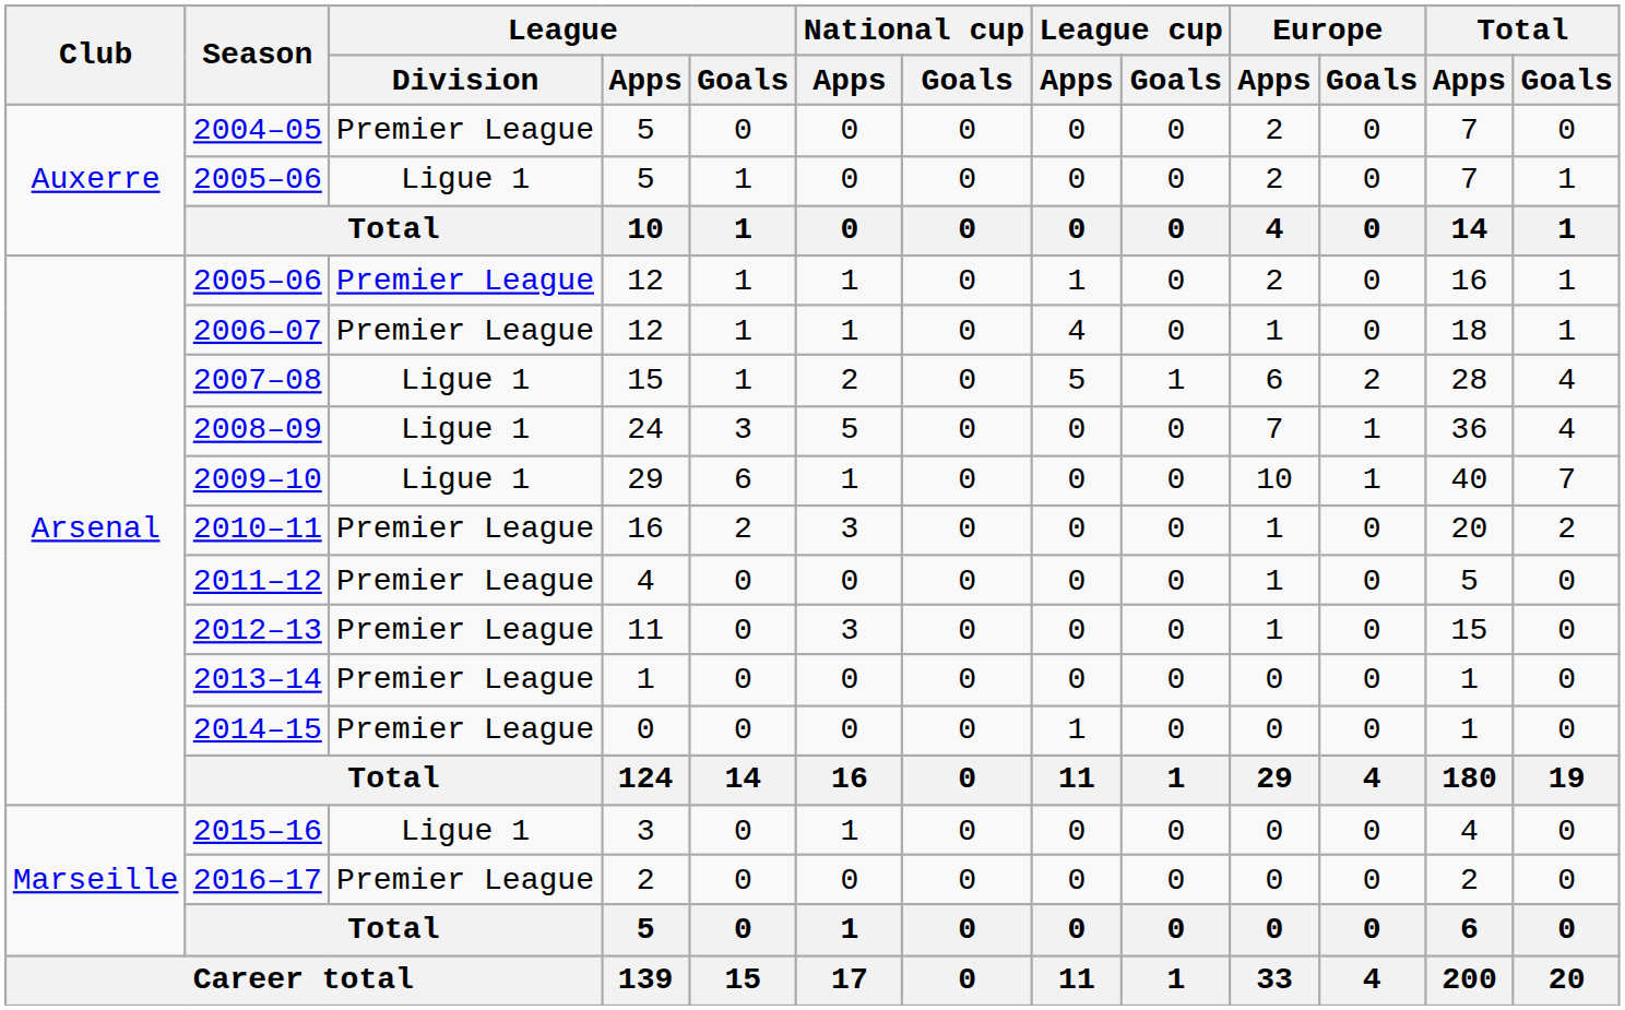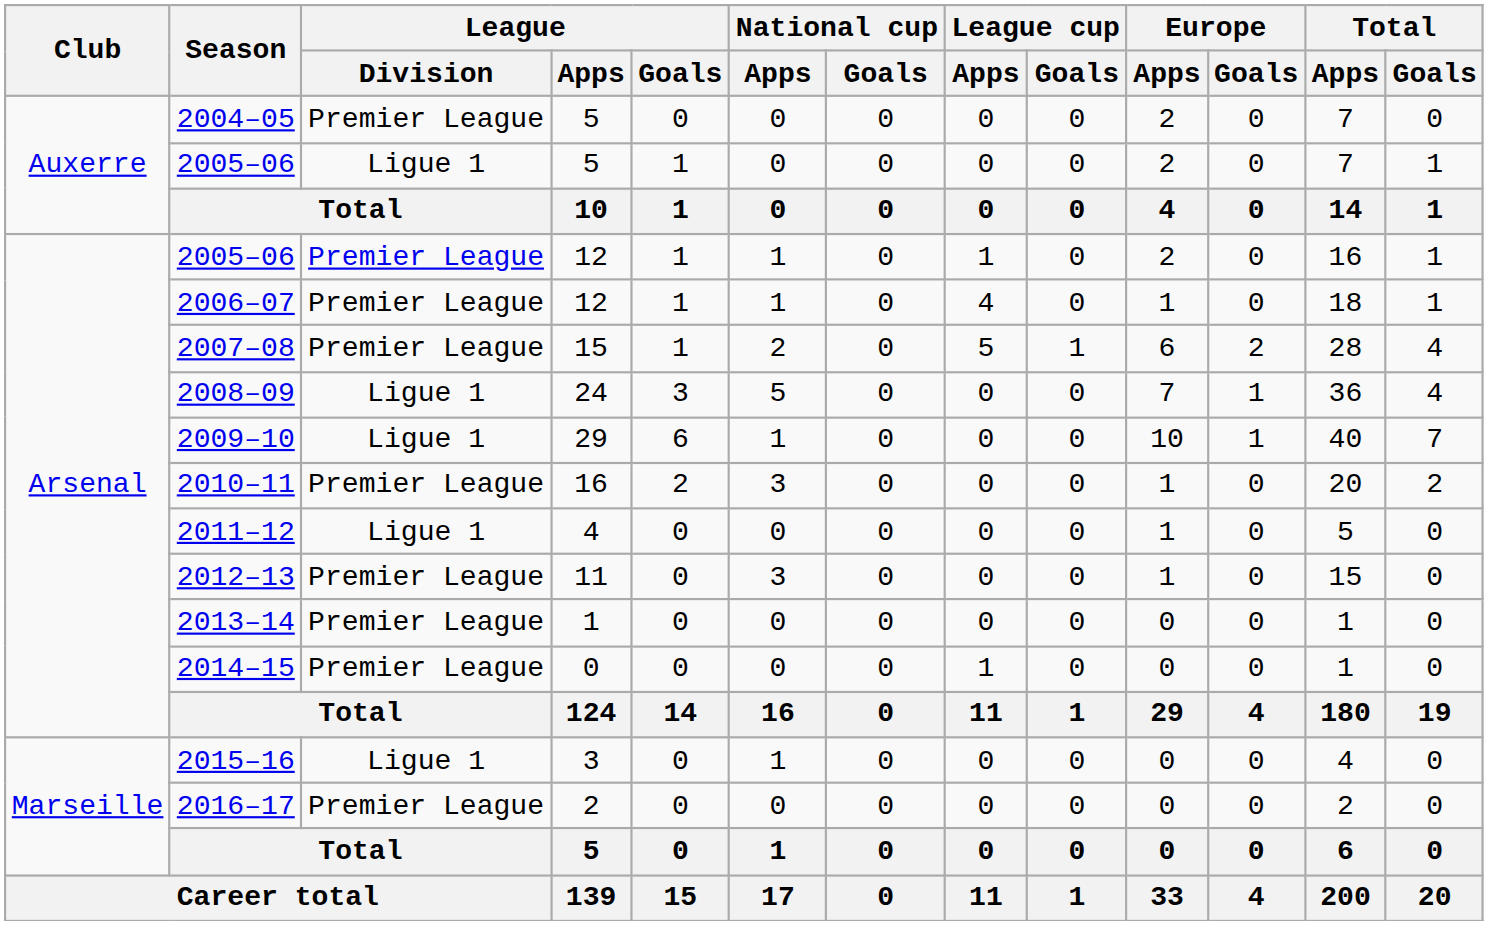 <table class="wikitable" style="text-align:center">
 <tr>
 <th rowspan="2">Club</th>
 <th rowspan="2">Season</th>
 <th colspan="3">League</th>
 <th colspan="2">National cup</th>
 <th colspan="2">League cup</th>
 <th colspan="2">Europe</th>
 <th colspan="2">Total</th>
 </tr>
 <tr>
 <th>Division</th>
 <th>Apps</th>
 <th>Goals</th>
 <th>Apps</th>
 <th>Goals</th>
 <th>Apps</th>
 <th>Goals</th>
 <th>Apps</th>
 <th>Goals</th>
 <th>Apps</th>
 <th>Goals</th>
 </tr>
 <tr>
 <td rowspan="3"><a href='#'>Auxerre</a></td>
 <td><a href='#'>2004–05</a></td>
 <td>Premier League</td>
 <td>5</td>
 <td>0</td>
 <td>0</td>
 <td>0</td>
 <td>0</td>
 <td>0</td>
 <td>2</td>
 <td>0</td>
 <td>7</td>
 <td>0</td>
 </tr>
 <tr>
 <td><a href='#'>2005–06</a></td>
 <td>Ligue 1</td>
 <td>5</td>
 <td>1</td>
 <td>0</td>
 <td>0</td>
 <td>0</td>
 <td>0</td>
 <td>2</td>
 <td>0</td>
 <td>7</td>
 <td>1</td>
 </tr>
 <tr>
 <th colspan="2">Total</th>
 <th>10</th>
 <th>1</th>
 <th>0</th>
 <th>0</th>
 <th>0</th>
 <th>0</th>
 <th>4</th>
 <th>0</th>
 <th>14</th>
 <th>1</th>
 </tr>
 <tr>
 <td rowspan="11"><a href='#'>Arsenal</a></td>
 <td><a href='#'>2005–06</a></td>
 <td><a href='#'>Premier League</a></td>
 <td>12</td>
 <td>1</td>
 <td>1</td>
 <td>0</td>
 <td>1</td>
 <td>0</td>
 <td>2</td>
 <td>0</td>
 <td>16</td>
 <td>1</td>
 </tr>
 <tr>
 <td><a href='#'>2006–07</a></td>
 <td>Premier League</td>
 <td>12</td>
 <td>1</td>
 <td>1</td>
 <td>0</td>
 <td>4</td>
 <td>0</td>
 <td>1</td>
 <td>0</td>
 <td>18</td>
 <td>1</td>
 </tr>
 <tr>
 <td><a href='#'>2007–08</a></td>
-<td>Ligue 1</td>
+<td>Premier League</td>
 <td>15</td>
 <td>1</td>
 <td>2</td>
 <td>0</td>
 <td>5</td>
 <td>1</td>
 <td>6</td>
 <td>2</td>
 <td>28</td>
 <td>4</td>
 </tr>
 <tr>
 <td><a href='#'>2008–09</a></td>
 <td>Ligue 1</td>
 <td>24</td>
 <td>3</td>
 <td>5</td>
 <td>0</td>
 <td>0</td>
 <td>0</td>
 <td>7</td>
 <td>1</td>
 <td>36</td>
 <td>4</td>
 </tr>
 <tr>
 <td><a href='#'>2009–10</a></td>
 <td>Ligue 1</td>
 <td>29</td>
 <td>6</td>
 <td>1</td>
 <td>0</td>
 <td>0</td>
 <td>0</td>
 <td>10</td>
 <td>1</td>
 <td>40</td>
 <td>7</td>
 </tr>
 <tr>
 <td><a href='#'>2010–11</a></td>
 <td>Premier League</td>
 <td>16</td>
 <td>2</td>
 <td>3</td>
 <td>0</td>
 <td>0</td>
 <td>0</td>
 <td>1</td>
 <td>0</td>
 <td>20</td>
 <td>2</td>
 </tr>
 <tr>
 <td><a href='#'>2011–12</a></td>
-<td>Premier League</td>
+<td>Ligue 1</td>
 <td>4</td>
 <td>0</td>
 <td>0</td>
 <td>0</td>
 <td>0</td>
 <td>0</td>
 <td>1</td>
 <td>0</td>
 <td>5</td>
 <td>0</td>
 </tr>
 <tr>
 <td><a href='#'>2012–13</a></td>
 <td>Premier League</td>
 <td>11</td>
 <td>0</td>
 <td>3</td>
 <td>0</td>
 <td>0</td>
 <td>0</td>
 <td>1</td>
 <td>0</td>
 <td>15</td>
 <td>0</td>
 </tr>
 <tr>
 <td><a href='#'>2013–14</a></td>
 <td>Premier League</td>
 <td>1</td>
 <td>0</td>
 <td>0</td>
 <td>0</td>
 <td>0</td>
 <td>0</td>
 <td>0</td>
 <td>0</td>
 <td>1</td>
 <td>0</td>
 </tr>
 <tr>
 <td><a href='#'>2014–15</a></td>
 <td>Premier League</td>
 <td>0</td>
 <td>0</td>
 <td>0</td>
 <td>0</td>
 <td>1</td>
 <td>0</td>
 <td>0</td>
 <td>0</td>
 <td>1</td>
 <td>0</td>
 </tr>
 <tr>
 <th colspan="2">Total</th>
 <th>124</th>
 <th>14</th>
 <th>16</th>
 <th>0</th>
 <th>11</th>
 <th>1</th>
 <th>29</th>
 <th>4</th>
 <th>180</th>
 <th>19</th>
 </tr>
 <tr>
 <td rowspan="3"><a href='#'>Marseille</a></td>
 <td><a href='#'>2015–16</a></td>
 <td>Ligue 1</td>
 <td>3</td>
 <td>0</td>
 <td>1</td>
 <td>0</td>
 <td>0</td>
 <td>0</td>
 <td>0</td>
 <td>0</td>
 <td>4</td>
 <td>0</td>
 </tr>
 <tr>
 <td><a href='#'>2016–17</a></td>
 <td>Premier League</td>
 <td>2</td>
 <td>0</td>
 <td>0</td>
 <td>0</td>
 <td>0</td>
 <td>0</td>
 <td>0</td>
 <td>0</td>
 <td>2</td>
 <td>0</td>
 </tr>
 <tr>
 <th colspan="2">Total</th>
 <th>5</th>
 <th>0</th>
 <th>1</th>
 <th>0</th>
 <th>0</th>
 <th>0</th>
 <th>0</th>
 <th>0</th>
 <th>6</th>
 <th>0</th>
 </tr>
 <tr>
 <th colspan="3">Career total</th>
 <th>139</th>
 <th>15</th>
 <th>17</th>
 <th>0</th>
 <th>11</th>
 <th>1</th>
 <th>33</th>
 <th>4</th>
 <th>200</th>
 <th>20</th>
 </tr>
 </table>
